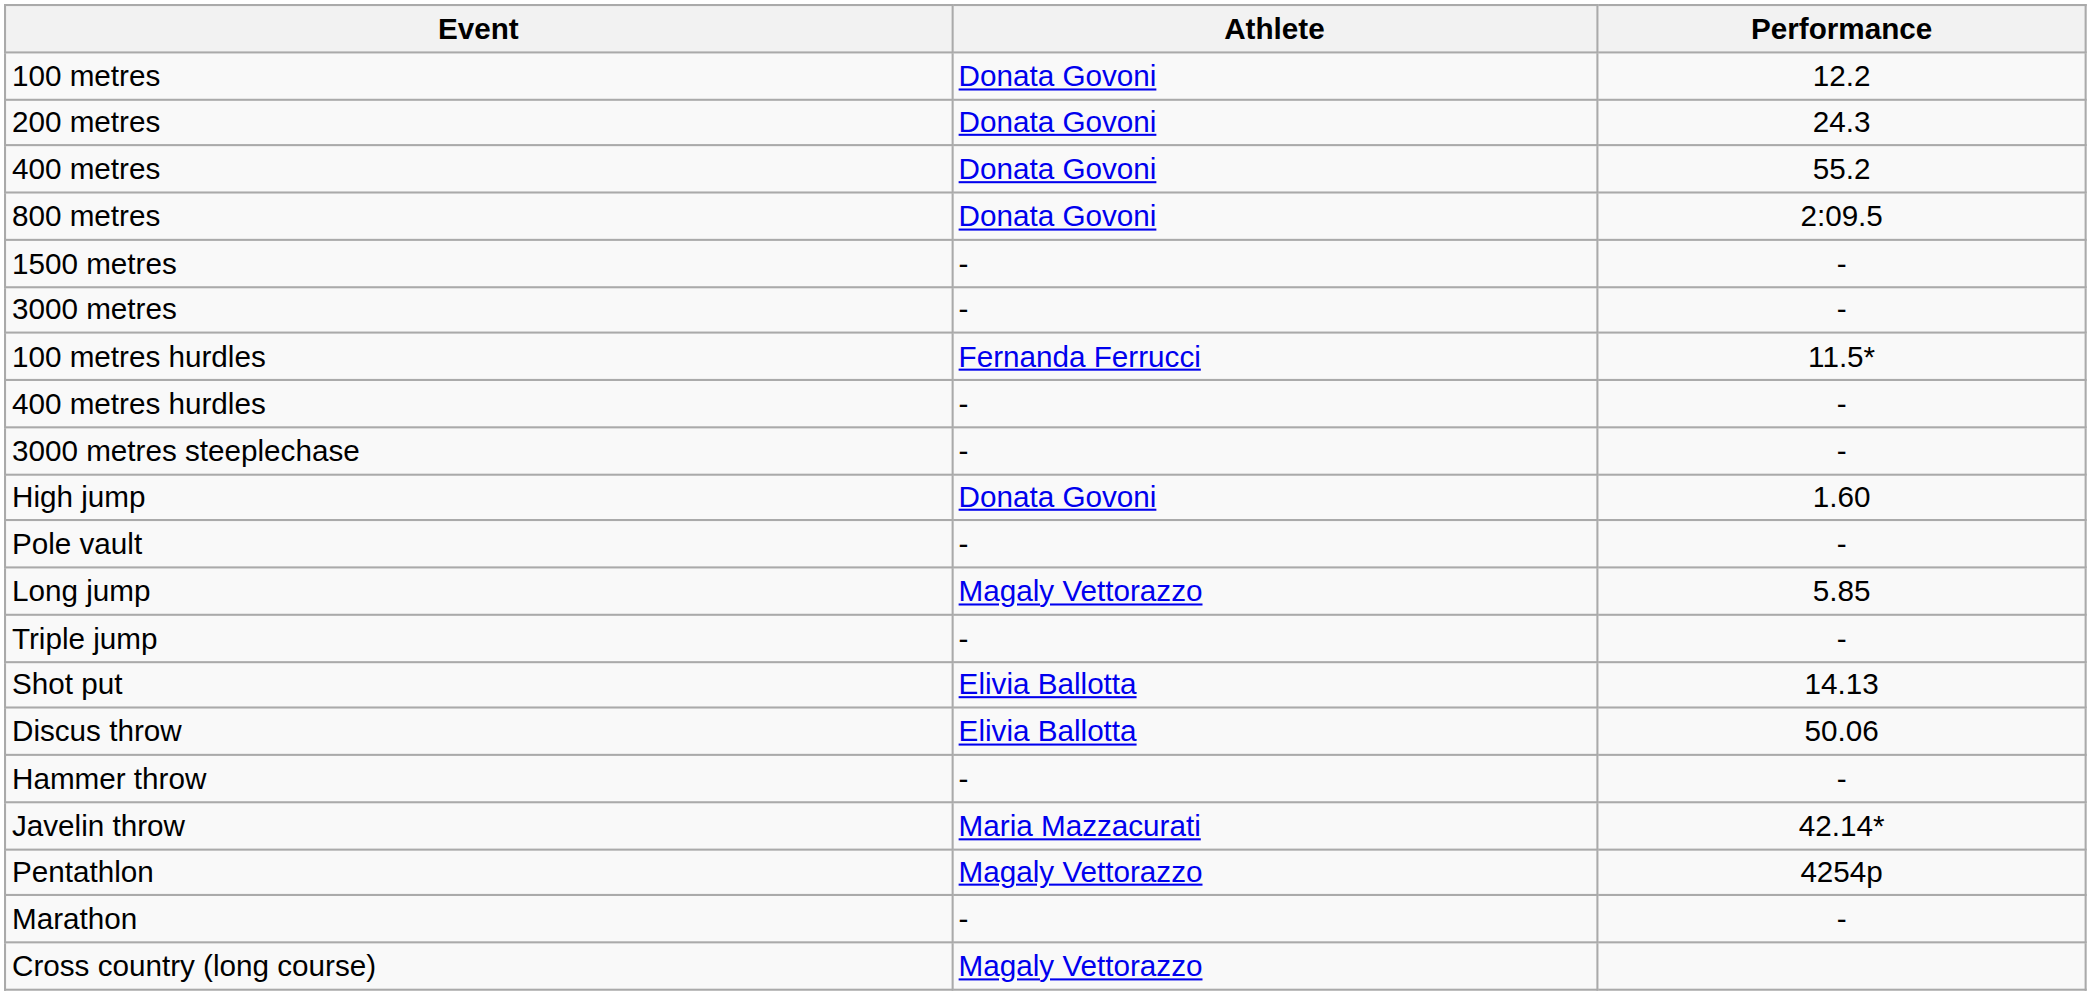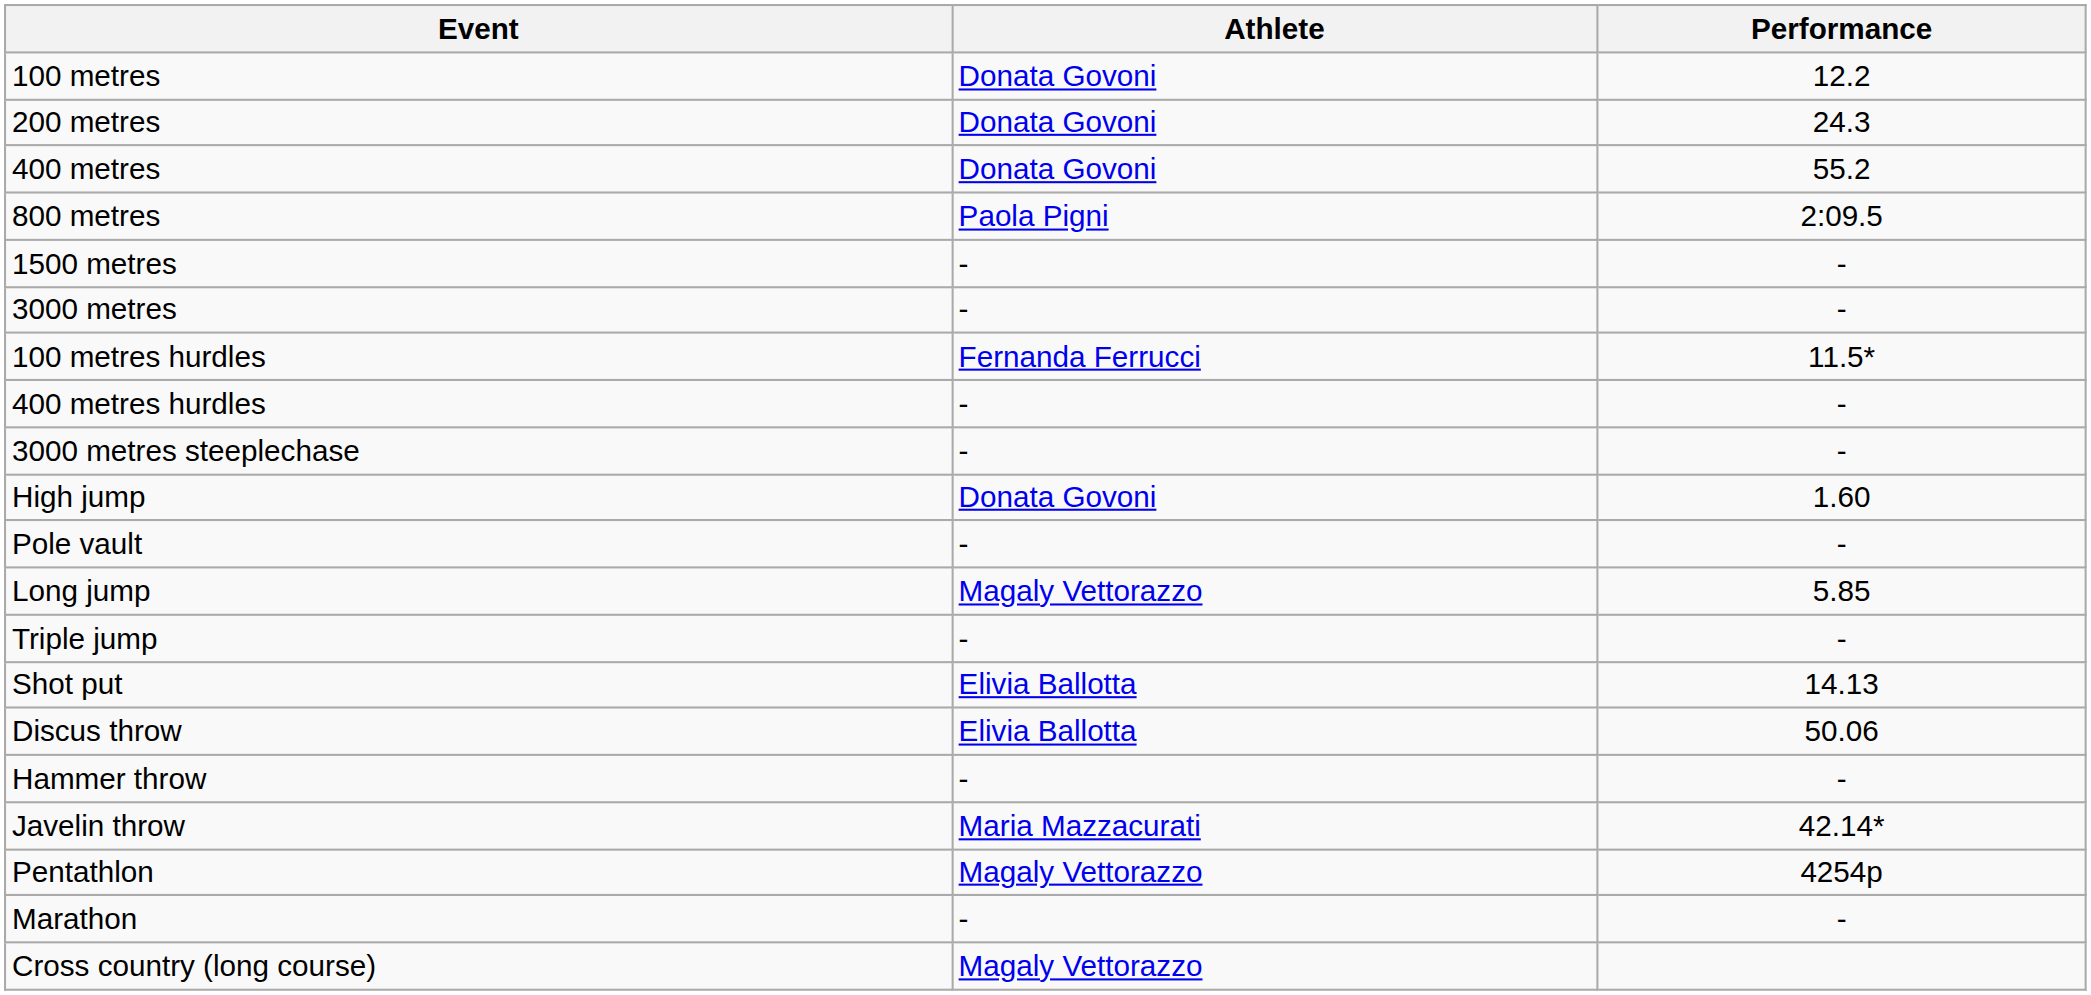 <table class="wikitable" width=80% style="font-size:90%; text-align:left;">
 <tr>
 <th>Event</th>
 <th>Athlete</th>
 <th>Performance</th>
 </tr>
 <tr>
 <td>100 metres</td>
 <td><a href='#'>Donata Govoni</a></td>
 <td align=center>12.2</td>
 </tr>
 <tr>
 <td>200 metres</td>
 <td><a href='#'>Donata Govoni</a></td>
 <td align=center>24.3</td>
 </tr>
 <tr>
 <td>400 metres</td>
 <td><a href='#'>Donata Govoni</a></td>
 <td align=center>55.2</td>
 </tr>
 <tr>
 <td>800 metres</td>
-<td><a href='#'>Donata Govoni</a></td>
+<td><a href='#'>Paola Pigni</a></td>
 <td align=center>2:09.5</td>
 </tr>
 <tr>
 <td>1500 metres</td>
 <td>-</td>
 <td align=center>-</td>
 </tr>
 <tr>
 <td>3000 metres</td>
 <td>-</td>
 <td align=center>-</td>
 </tr>
 <tr>
 <td>100 metres hurdles</td>
 <td><a href='#'>Fernanda Ferrucci</a></td>
 <td align=center>11.5*</td>
 </tr>
 <tr>
 <td>400 metres hurdles</td>
 <td>-</td>
 <td align=center>-</td>
 </tr>
 <tr>
 <td>3000 metres steeplechase</td>
 <td>-</td>
 <td align=center>-</td>
 </tr>
 <tr>
 <td>High jump</td>
 <td><a href='#'>Donata Govoni</a></td>
 <td align=center>1.60</td>
 </tr>
 <tr>
 <td>Pole vault</td>
 <td>-</td>
 <td align=center>-</td>
 </tr>
 <tr>
 <td>Long jump</td>
 <td><a href='#'>Magaly Vettorazzo</a></td>
 <td align=center>5.85</td>
 </tr>
 <tr>
 <td>Triple jump</td>
 <td>-</td>
 <td align=center>-</td>
 </tr>
 <tr>
 <td>Shot put</td>
 <td><a href='#'>Elivia Ballotta</a></td>
 <td align=center>14.13</td>
 </tr>
 <tr>
 <td>Discus throw</td>
 <td><a href='#'>Elivia Ballotta</a></td>
 <td align=center>50.06</td>
 </tr>
 <tr>
 <td>Hammer throw</td>
 <td>-</td>
 <td align=center>-</td>
 </tr>
 <tr>
 <td>Javelin throw</td>
 <td><a href='#'>Maria Mazzacurati</a></td>
 <td align=center>42.14*</td>
 </tr>
 <tr>
 <td>Pentathlon</td>
 <td><a href='#'>Magaly Vettorazzo</a></td>
 <td align=center>4254p</td>
 </tr>
 <tr>
 <td>Marathon</td>
 <td>-</td>
 <td align=center>-</td>
 </tr>
 <tr>
 <td>Cross country (long course)</td>
 <td><a href='#'>Magaly Vettorazzo</a></td>
 <td align=center></td>
 </tr>
 </table>
